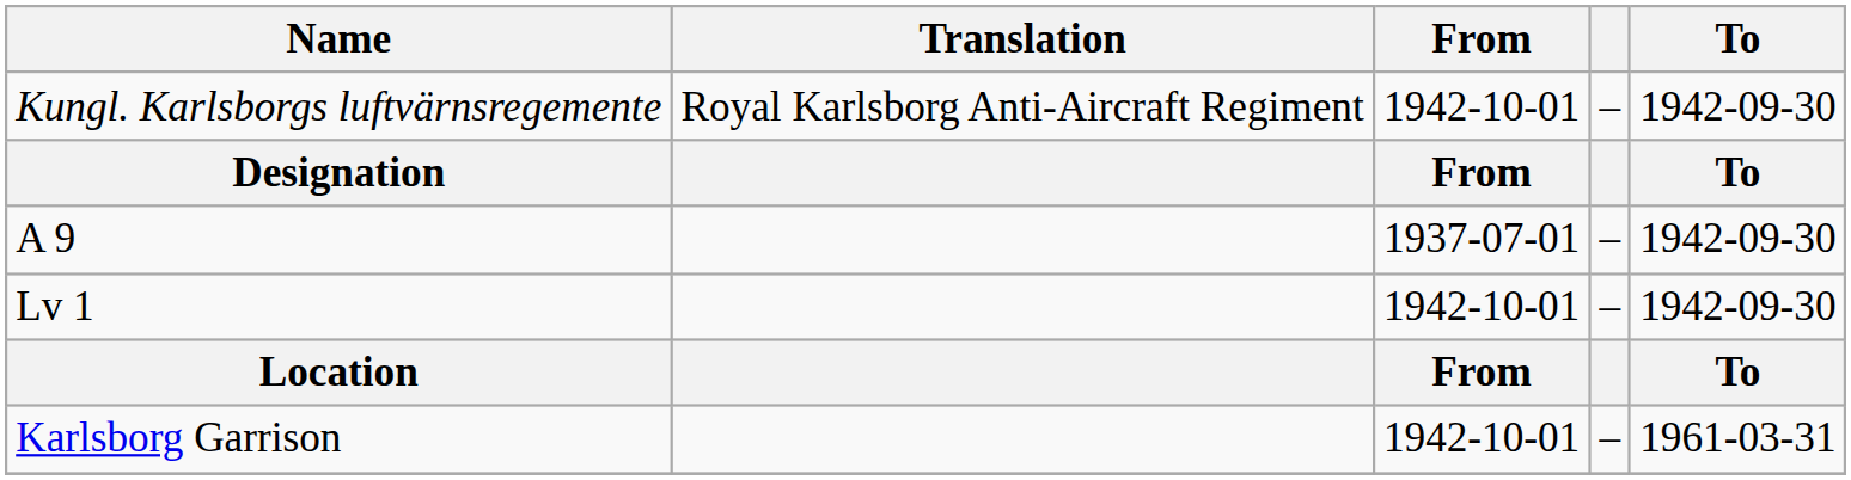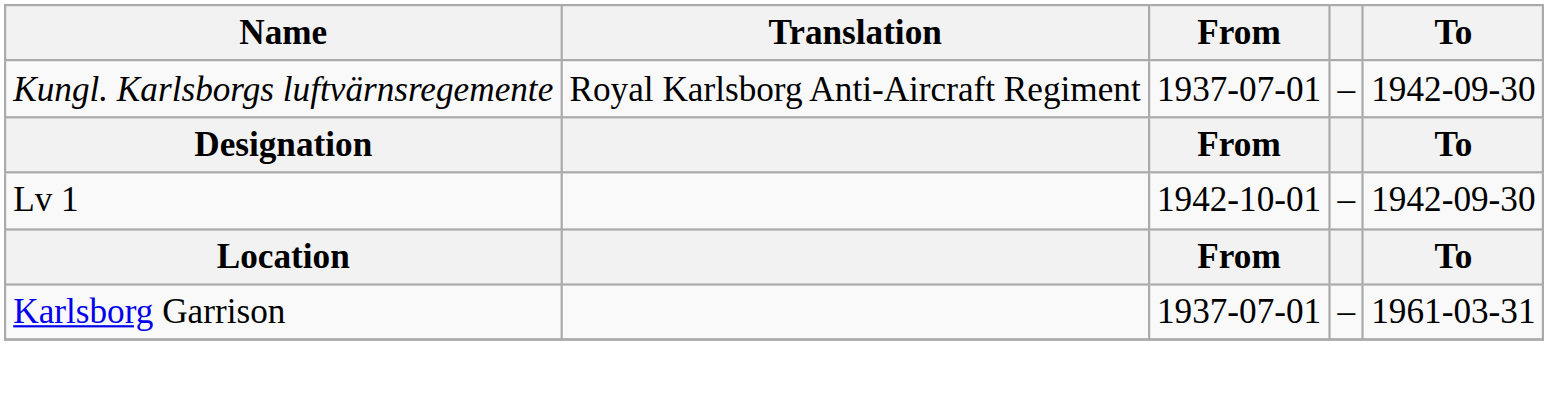 <table class="wikitable">
 <tr>
 <th style="font-weight:bold;">Name</th>
 <th style="font-weight:bold;">Translation</th>
 <th style="text-align: center; font-weight:bold;">From</th>
 <th></th>
 <th style="text-align: center; font-weight:bold;">To</th>
 </tr>
 <tr>
 <td style="font-style:italic;">Kungl. Karlsborgs luftvärnsregemente</td>
 <td>Royal Karlsborg Anti-Aircraft Regiment</td>
-<td style="text-align: center;">1942-10-01</td>
+<td>1937-07-01</td>
 <td>–</td>
 <td style="text-align: center;">1942-09-30</td>
 </tr>
 <tr>
 <th style="font-weight:bold;">Designation</th>
 <th style="font-weight:bold;"></th>
 <th style="text-align: center; font-weight:bold;">From</th>
 <th></th>
 <th style="text-align: center; font-weight:bold;">To</th>
-</tr>
-<tr>
-<td>A 9</td>
-<td></td>
-<td style="text-align: center;">1937-07-01</td>
-<td style="text-align: center;">–</td>
-<td style="text-align: center;">1942-09-30</td>
 </tr>
 <tr>
 <td>Lv 1</td>
 <td></td>
 <td style="text-align: center;">1942-10-01</td>
 <td style="text-align: center;">–</td>
 <td style="text-align: center;">1942-09-30</td>
 </tr>
 <tr>
 <th style="font-weight:bold;">Location</th>
 <th style="font-weight:bold;"></th>
 <th style="text-align: center; font-weight:bold;">From</th>
 <th></th>
 <th style="text-align: center; font-weight:bold;">To</th>
 </tr>
 <tr>
 <td><a href='#'>Karlsborg</a> Garrison</td>
 <td></td>
-<td style="text-align: center;">1942-10-01</td>
+<td style="text-align: center;">1937-07-01</td>
 <td style="text-align: center;">–</td>
 <td style="text-align: center;">1961-03-31</td>
 </tr>
 <tr>
 </tr>
 </table>
